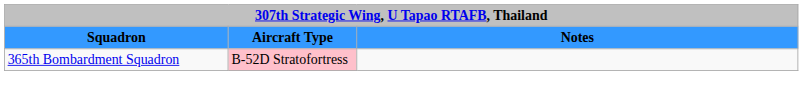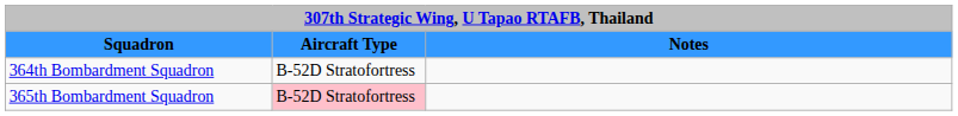 <table class="wikitable">
 <tr>
 <td colspan="3" bgcolor=silver align=center><strong><a href='#'>307th Strategic Wing</a>, <a href='#'>U Tapao RTAFB</a>, Thailand</strong></td>
 </tr>
 <tr style="background: #3399ff;">
 <td scope="col" style="width:250px;"align=center><span> <strong>Squadron</strong></span></td>
 <td scope="col" style="width:140px;"align=center><span> <strong>Aircraft Type</strong></span></td>
 <td scope="col" style="width:500px;"align=center><span> <strong>Notes</strong></span></td>
 </tr>
 <tr>
+<td><a href='#'>364th Bombardment Squadron</a></td>
+<td>B-52D Stratofortress</td>
+<td></td>
+</tr>
+<tr>
 <td><a href='#'>365th Bombardment Squadron</a></td>
 <td style="background: pink;">B-52D Stratofortress</td>
 <td></td>
 </tr>
 </table>
